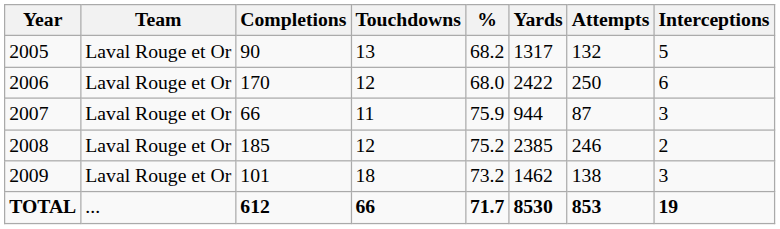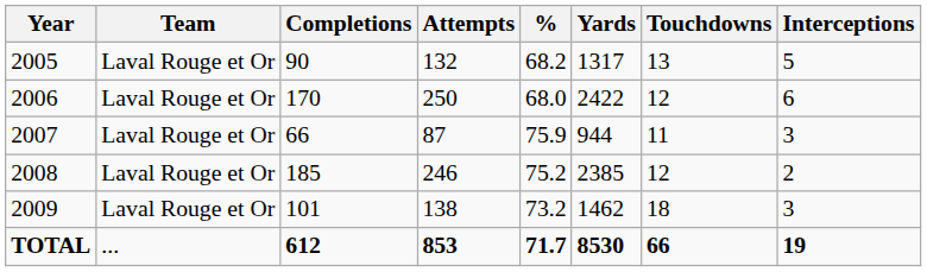 <table class="wikitable">
 <tr>
 <th>Year</th>
 <th>Team</th>
 <th>Completions</th>
-<th>Touchdowns</th>
+<th>Attempts</th>
 <th>%</th>
 <th>Yards</th>
-<th>Attempts</th>
+<th>Touchdowns</th>
 <th>Interceptions</th>
 </tr>
 <tr>
 <td>2005</td>
 <td>Laval Rouge et Or</td>
 <td>90</td>
-<td>13</td>
+<td>132</td>
 <td>68.2</td>
 <td>1317</td>
-<td>132</td>
+<td>13</td>
 <td>5</td>
 </tr>
 <tr>
 <td>2006</td>
 <td>Laval Rouge et Or</td>
 <td>170</td>
-<td>12</td>
+<td>250</td>
 <td>68.0</td>
 <td>2422</td>
-<td>250</td>
+<td>12</td>
 <td>6</td>
 </tr>
 <tr>
 <td>2007</td>
 <td>Laval Rouge et Or</td>
 <td>66</td>
-<td>11</td>
+<td>87</td>
 <td>75.9</td>
 <td>944</td>
-<td>87</td>
+<td>11</td>
 <td>3</td>
 </tr>
 <tr>
 <td>2008</td>
 <td>Laval Rouge et Or</td>
 <td>185</td>
-<td>12</td>
+<td>246</td>
 <td>75.2</td>
 <td>2385</td>
-<td>246</td>
+<td>12</td>
 <td>2</td>
 </tr>
 <tr>
 <td>2009</td>
 <td>Laval Rouge et Or</td>
 <td>101</td>
-<td>18</td>
+<td>138</td>
 <td>73.2</td>
 <td>1462</td>
-<td>138</td>
+<td>18</td>
 <td>3</td>
 </tr>
 <tr>
 <td><strong> TOTAL</strong></td>
 <td>...</td>
 <td><strong>612</strong></td>
-<td><strong>66</strong></td>
+<td><strong>853</strong></td>
 <td><strong>71.7</strong></td>
 <td><strong>8530</strong></td>
-<td><strong>853</strong></td>
+<td><strong>66</strong></td>
 <td><strong>19</strong></td>
 </tr>
 </table>
